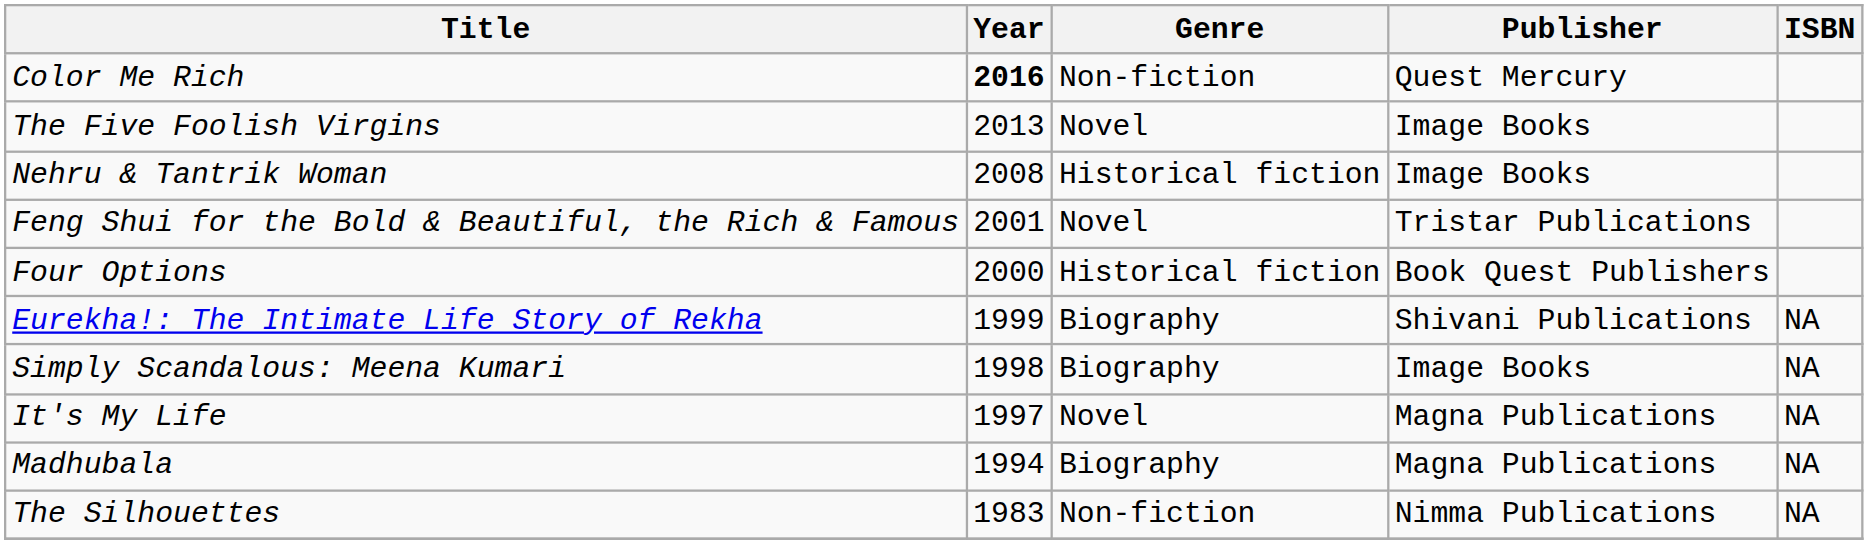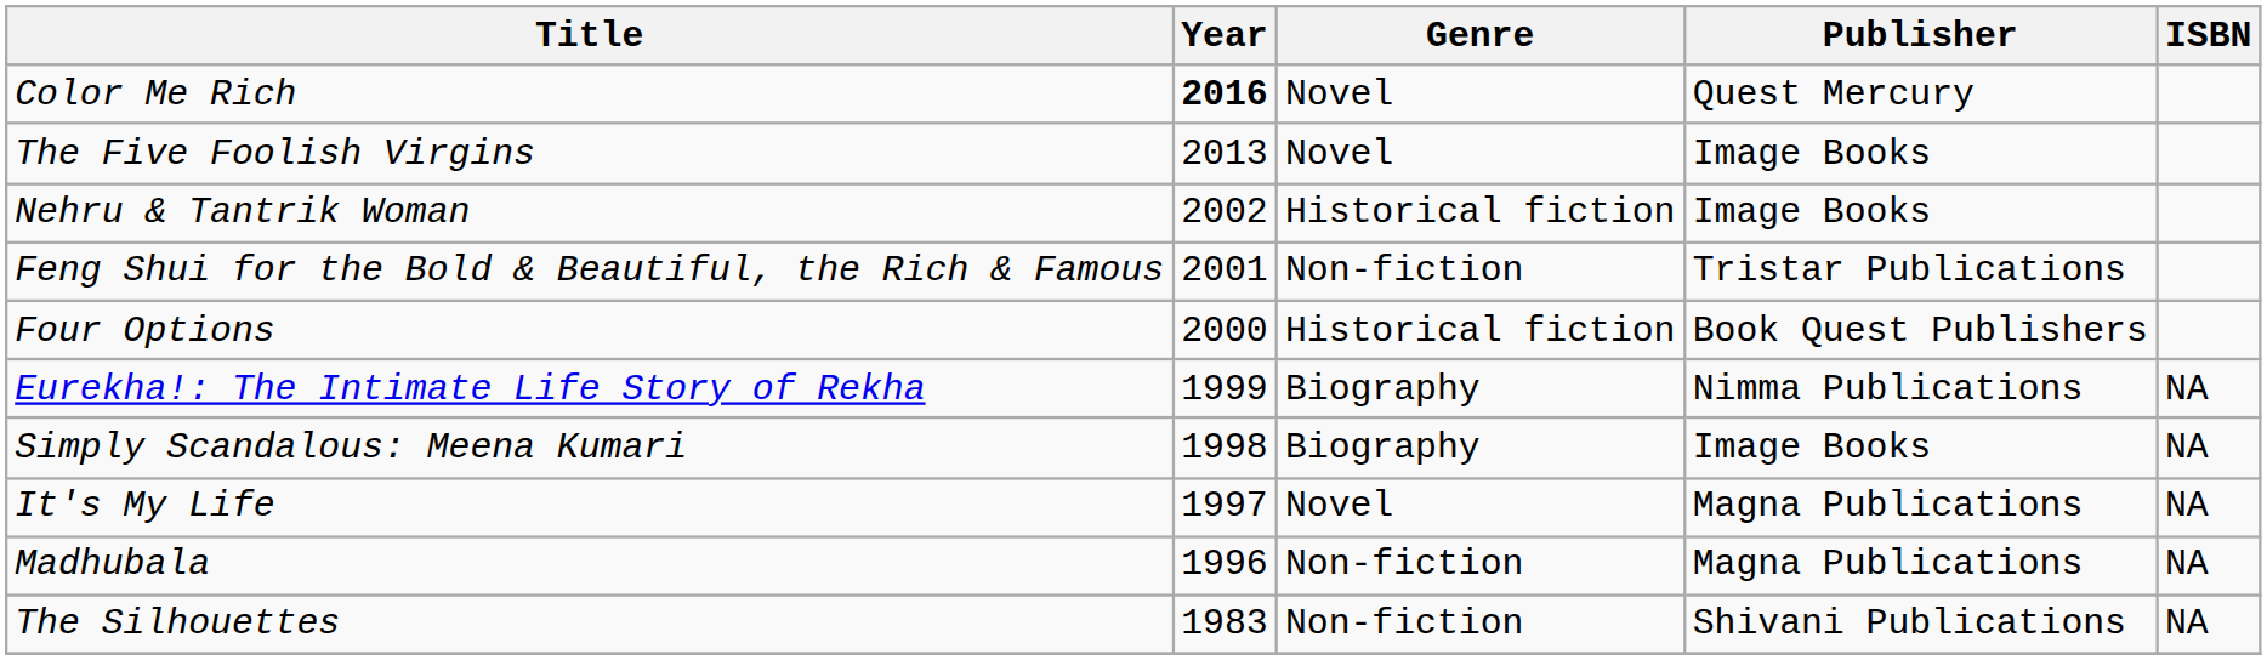 <table class= "wikitable sortable">
 <tr>
 <th>Title</th>
 <th>Year</th>
 <th>Genre</th>
 <th>Publisher</th>
 <th>ISBN</th>
 </tr>
 <tr>
 <td><em>Color Me Rich</em></td>
 <td><strong>2016</strong></td>
-<td>Non-fiction</td>
+<td>Novel</td>
 <td>Quest Mercury</td>
 <td></td>
 </tr>
 <tr>
 <td><em>The Five Foolish Virgins</em></td>
 <td>2013</td>
 <td>Novel</td>
 <td>Image Books</td>
 <td></td>
 </tr>
 <tr>
 <td><em>Nehru & Tantrik Woman</em></td>
-<td>2008</td>
+<td>2002</td>
 <td>Historical fiction</td>
 <td>Image Books</td>
 <td></td>
 </tr>
 <tr>
 <td><em>Feng Shui for the Bold & Beautiful, the Rich & Famous</em></td>
 <td>2001</td>
-<td>Novel</td>
+<td>Non-fiction</td>
 <td>Tristar Publications</td>
 <td></td>
 </tr>
 <tr>
 <td><em>Four Options</em></td>
 <td>2000</td>
 <td>Historical fiction</td>
 <td>Book Quest Publishers</td>
 <td></td>
 </tr>
 <tr>
 <td><em><a href='#'>Eurekha!: The Intimate Life Story of Rekha</a></em></td>
 <td>1999</td>
 <td>Biography</td>
-<td>Shivani Publications</td>
+<td>Nimma Publications</td>
 <td>NA</td>
 </tr>
 <tr>
 <td><em>Simply Scandalous: Meena Kumari</em></td>
 <td>1998</td>
 <td>Biography</td>
 <td>Image Books</td>
 <td>NA</td>
 </tr>
 <tr>
 <td><em>It's My Life</em></td>
 <td>1997</td>
 <td>Novel</td>
 <td>Magna Publications</td>
 <td>NA</td>
 </tr>
 <tr>
 <td><em>Madhubala</em></td>
-<td>1994</td>
-<td>Biography</td>
+<td>1996</td>
+<td>Non-fiction</td>
 <td>Magna Publications</td>
 <td>NA</td>
 </tr>
 <tr>
 <td><em>The Silhouettes</em></td>
 <td>1983</td>
 <td>Non-fiction</td>
-<td>Nimma Publications</td>
+<td>Shivani Publications</td>
 <td>NA</td>
 </tr>
 <tr>
 </tr>
 </table>
